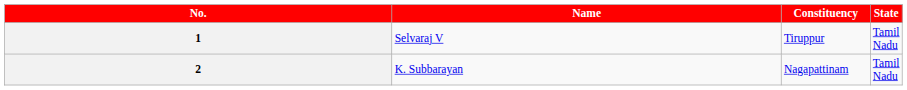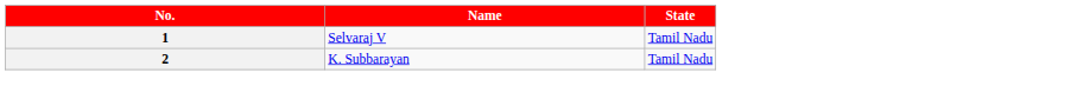 <table class="wikitable sortable">
 <tr>
 <th style="width:45%; background:#f00; color:white;">No.</th>
 <th style="width:45%; background:#f00; color:white;">Name</th>
-<th style="width:45%; background:#f00; color:white;">Constituency</th>
 <th style="width:45%; background:#f00; color:white;">State</th>
 </tr>
 <tr>
 <th>1</th>
 <td><a href='#'>Selvaraj V</a></td>
-<td><a href='#'>Tiruppur</a></td>
 <td><a href='#'>Tamil Nadu</a></td>
 </tr>
 <tr>
 <th>2</th>
 <td><a href='#'>K. Subbarayan</a></td>
-<td><a href='#'>Nagapattinam</a></td>
 <td><a href='#'>Tamil Nadu</a></td>
 </tr>
 </table>
